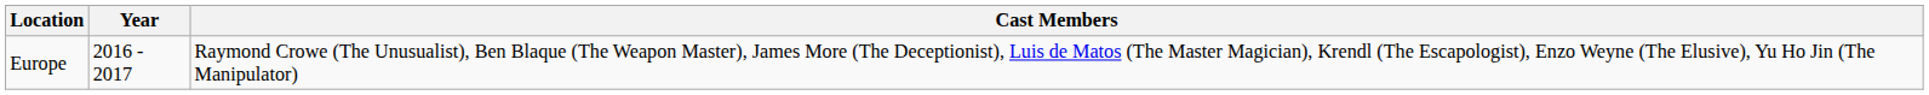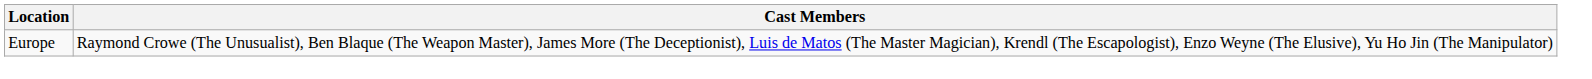 <table class="wikitable">
 <tr>
 <th>Location</th>
-<th>Year</th>
 <th>Cast Members</th>
 </tr>
 <tr>
 <td>Europe</td>
-<td style="text-align:left">2016 - 2017</td>
 <td>Raymond Crowe (The Unusualist), Ben Blaque (The Weapon Master), James More (The Deceptionist), <a href='#'>Luis de Matos</a> (The Master Magician), Krendl (The Escapologist), Enzo Weyne (The Elusive), Yu Ho Jin (The Manipulator)</td>
 </tr>
 </table>
